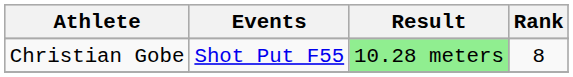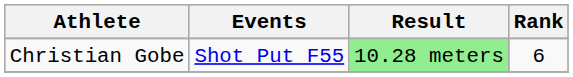 <table class="wikitable">
 <tr>
 <th>Athlete</th>
 <th>Events</th>
 <th>Result</th>
 <th>Rank</th>
 </tr>
 <tr>
 </tr>
 <tr>
 <td>Christian Gobe</td>
 <td><a href='#'>Shot Put F55</a></td>
 <td align="center" style="background: lightgreen;">10.28 meters</td>
-<td align="center">8</td>
+<td align="center">6</td>
 </tr>
 <tr>
 </tr>
 </table>
